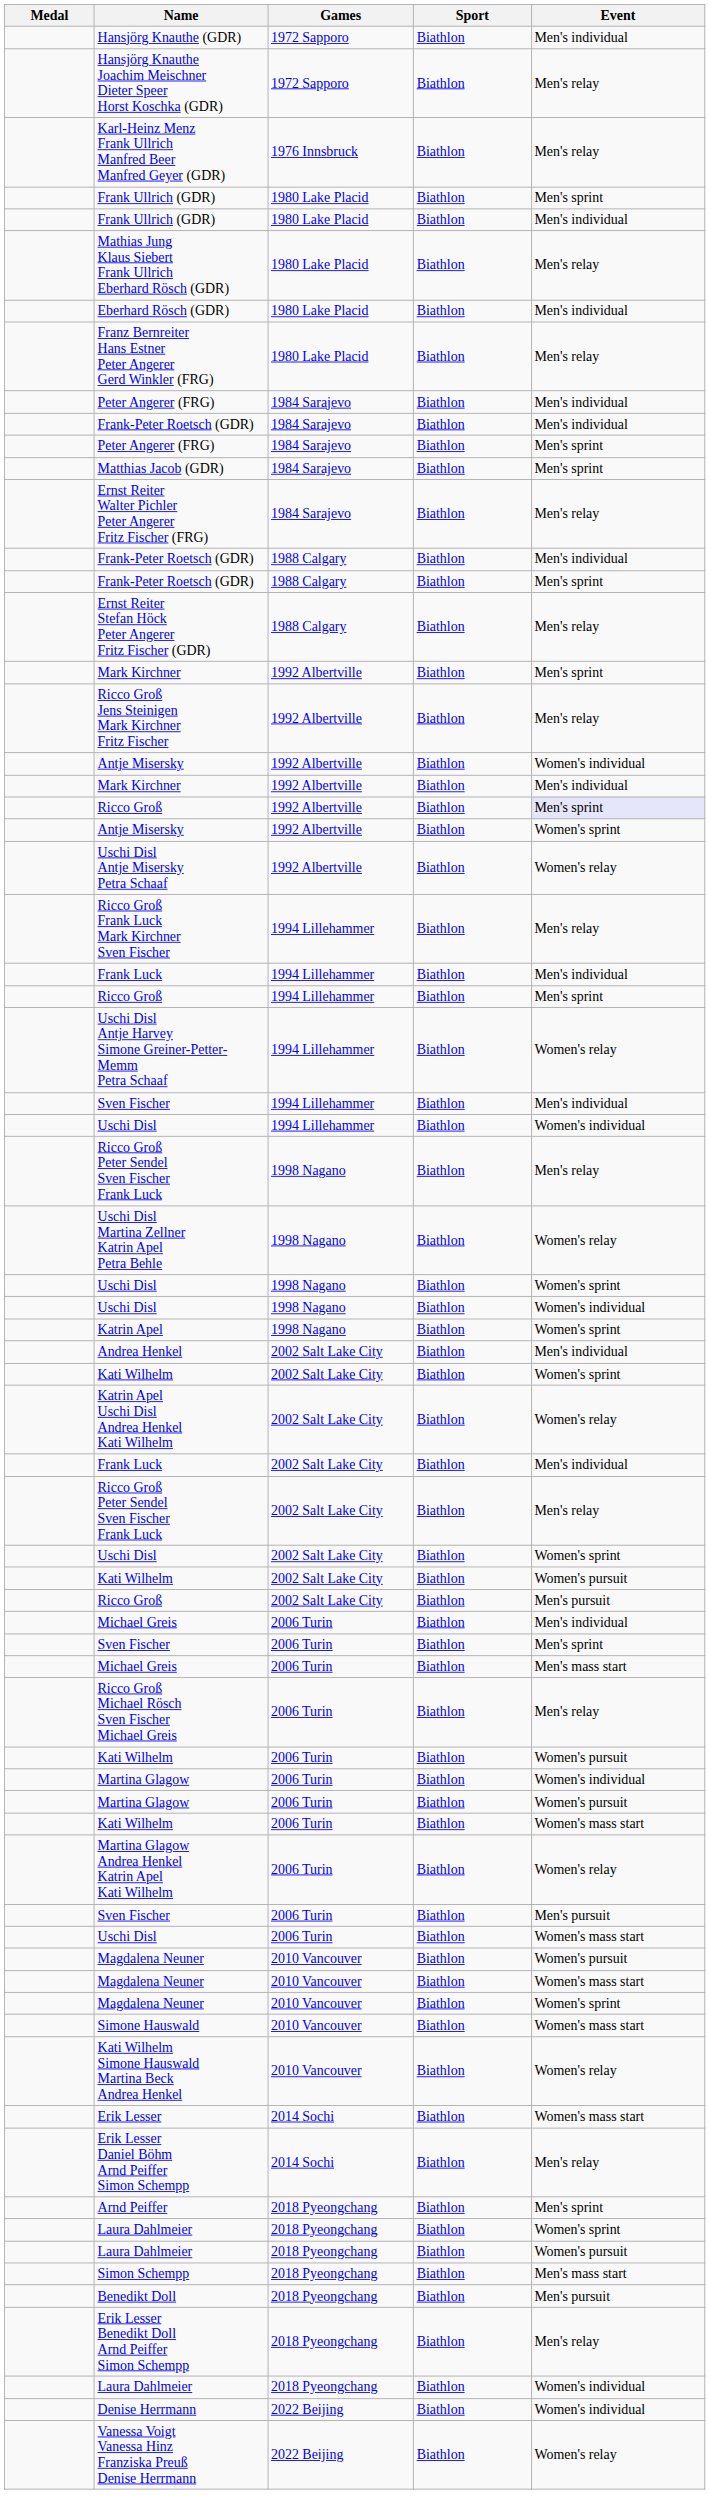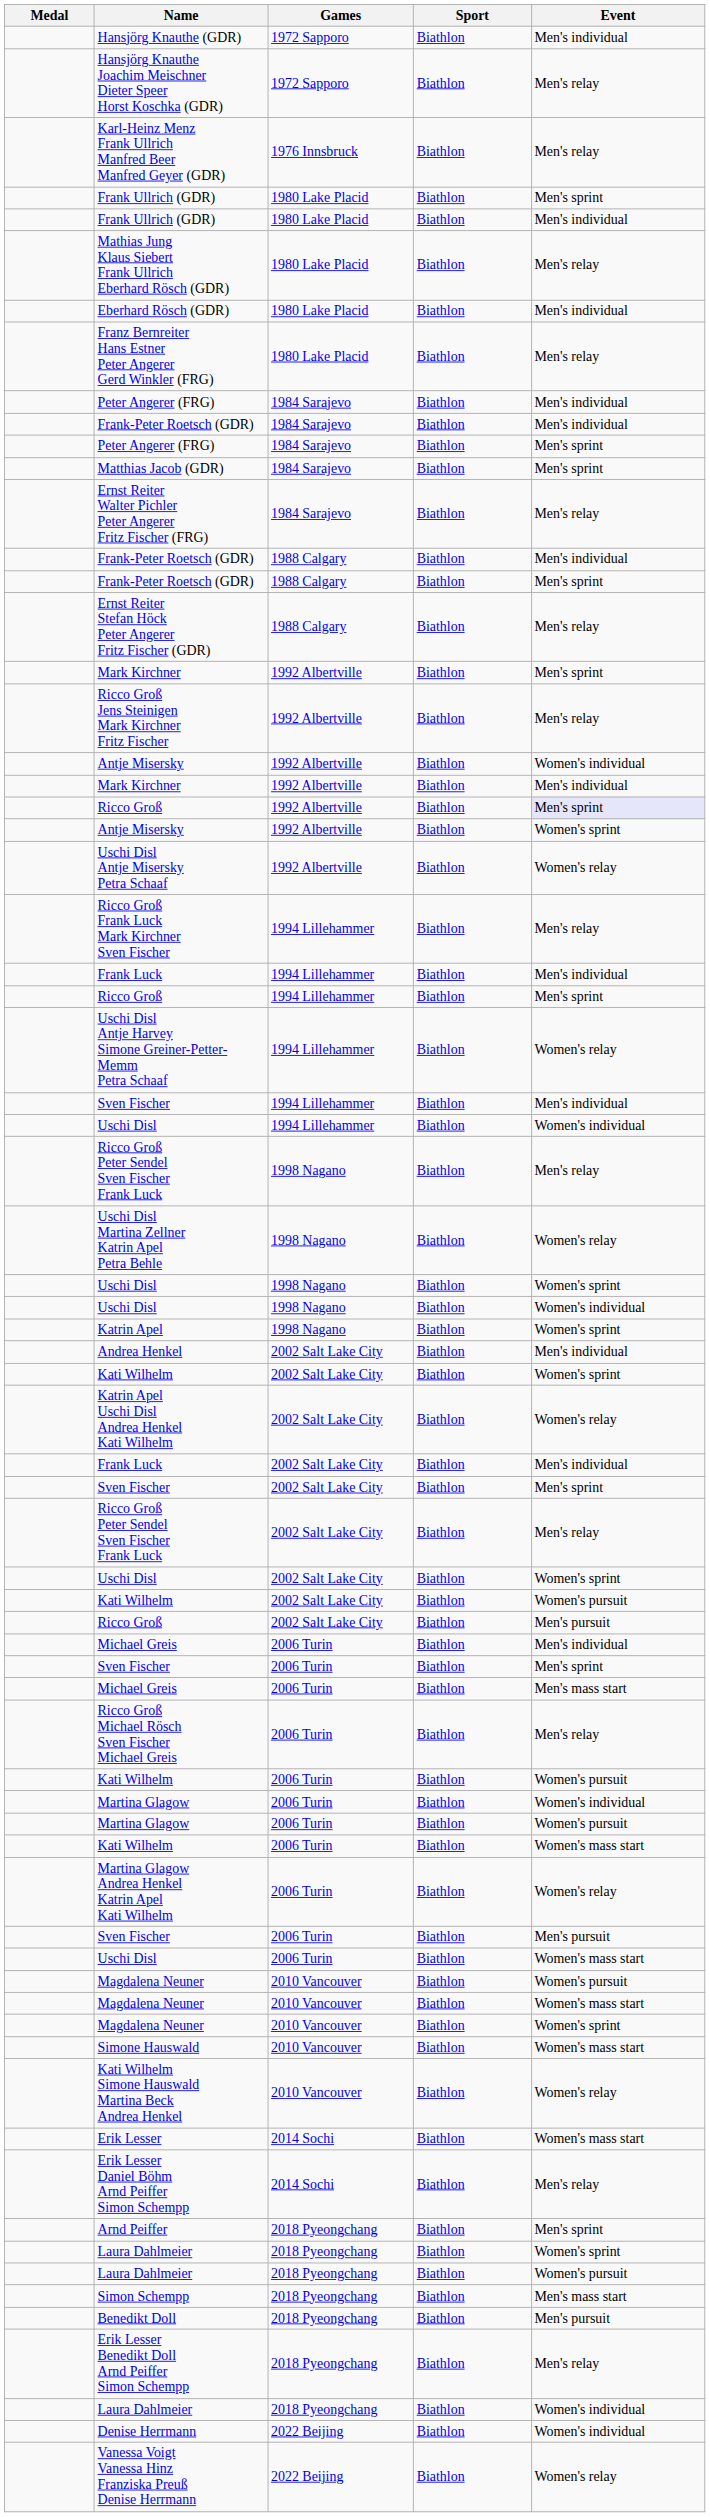 <table class="wikitable sortable">
 <tr>
 <th style="width:6em">Medal</th>
 <th style="width:12em">Name</th>
 <th style="width:10em">Games</th>
 <th style="width:8em">Sport</th>
 <th style="width:12em">Event</th>
 </tr>
 <tr>
 <td></td>
 <td><a href='#'>Hansjörg Knauthe</a> (GDR)</td>
 <td> <a href='#'>1972 Sapporo</a></td>
 <td> <a href='#'>Biathlon</a></td>
 <td>Men's individual</td>
 </tr>
 <tr>
 <td></td>
 <td><a href='#'>Hansjörg Knauthe</a><br><a href='#'>Joachim Meischner</a><br><a href='#'>Dieter Speer</a><br><a href='#'>Horst Koschka</a> (GDR)</td>
 <td> <a href='#'>1972 Sapporo</a></td>
 <td> <a href='#'>Biathlon</a></td>
 <td>Men's relay</td>
 </tr>
 <tr>
 <td></td>
 <td><a href='#'>Karl-Heinz Menz</a><br><a href='#'>Frank Ullrich</a><br><a href='#'>Manfred Beer</a><br><a href='#'>Manfred Geyer</a> (GDR)</td>
 <td> <a href='#'>1976 Innsbruck</a></td>
 <td> <a href='#'>Biathlon</a></td>
 <td>Men's relay</td>
 </tr>
 <tr>
 <td></td>
 <td><a href='#'>Frank Ullrich</a> (GDR)</td>
 <td> <a href='#'>1980 Lake Placid</a></td>
 <td> <a href='#'>Biathlon</a></td>
 <td>Men's sprint</td>
 </tr>
 <tr>
 <td></td>
 <td><a href='#'>Frank Ullrich</a> (GDR)</td>
 <td> <a href='#'>1980 Lake Placid</a></td>
 <td> <a href='#'>Biathlon</a></td>
 <td>Men's individual</td>
 </tr>
 <tr>
 <td></td>
 <td><a href='#'>Mathias Jung</a><br><a href='#'>Klaus Siebert</a><br><a href='#'>Frank Ullrich</a><br><a href='#'>Eberhard Rösch</a> (GDR)</td>
 <td> <a href='#'>1980 Lake Placid</a></td>
 <td> <a href='#'>Biathlon</a></td>
 <td>Men's relay</td>
 </tr>
 <tr>
 <td></td>
 <td><a href='#'>Eberhard Rösch</a> (GDR)</td>
 <td> <a href='#'>1980 Lake Placid</a></td>
 <td> <a href='#'>Biathlon</a></td>
 <td>Men's individual</td>
 </tr>
 <tr>
 <td></td>
 <td><a href='#'>Franz Bernreiter</a><br><a href='#'>Hans Estner</a><br><a href='#'>Peter Angerer</a><br><a href='#'>Gerd Winkler</a> (FRG)</td>
 <td> <a href='#'>1980 Lake Placid</a></td>
 <td> <a href='#'>Biathlon</a></td>
 <td>Men's relay</td>
 </tr>
 <tr>
 <td></td>
 <td><a href='#'>Peter Angerer</a> (FRG)</td>
 <td> <a href='#'>1984 Sarajevo</a></td>
 <td> <a href='#'>Biathlon</a></td>
 <td>Men's individual</td>
 </tr>
 <tr>
 <td></td>
 <td><a href='#'>Frank-Peter Roetsch</a>  (GDR)</td>
 <td> <a href='#'>1984 Sarajevo</a></td>
 <td> <a href='#'>Biathlon</a></td>
 <td>Men's individual</td>
 </tr>
 <tr>
 <td></td>
 <td><a href='#'>Peter Angerer</a> (FRG)</td>
 <td> <a href='#'>1984 Sarajevo</a></td>
 <td> <a href='#'>Biathlon</a></td>
 <td>Men's sprint</td>
 </tr>
 <tr>
 <td></td>
 <td><a href='#'>Matthias Jacob</a> (GDR)</td>
 <td> <a href='#'>1984 Sarajevo</a></td>
 <td> <a href='#'>Biathlon</a></td>
 <td>Men's sprint</td>
 </tr>
 <tr>
 <td></td>
 <td><a href='#'>Ernst Reiter</a><br><a href='#'>Walter Pichler</a><br><a href='#'>Peter Angerer</a><br><a href='#'>Fritz Fischer</a> (FRG)</td>
 <td> <a href='#'>1984 Sarajevo</a></td>
 <td> <a href='#'>Biathlon</a></td>
 <td>Men's relay</td>
 </tr>
 <tr>
 <td></td>
 <td><a href='#'>Frank-Peter Roetsch</a> (GDR)</td>
 <td> <a href='#'>1988 Calgary</a></td>
 <td> <a href='#'>Biathlon</a></td>
 <td>Men's individual</td>
 </tr>
 <tr>
 <td></td>
 <td><a href='#'>Frank-Peter Roetsch</a> (GDR)</td>
 <td> <a href='#'>1988 Calgary</a></td>
 <td> <a href='#'>Biathlon</a></td>
 <td>Men's sprint</td>
 </tr>
 <tr>
 <td></td>
 <td><a href='#'>Ernst Reiter</a><br><a href='#'>Stefan Höck</a><br><a href='#'>Peter Angerer</a><br><a href='#'>Fritz Fischer</a> (GDR)</td>
 <td> <a href='#'>1988 Calgary</a></td>
 <td> <a href='#'>Biathlon</a></td>
 <td>Men's relay</td>
 </tr>
 <tr>
 <td></td>
 <td><a href='#'>Mark Kirchner</a></td>
 <td> <a href='#'>1992 Albertville</a></td>
 <td> <a href='#'>Biathlon</a></td>
 <td>Men's sprint</td>
 </tr>
 <tr>
 <td></td>
 <td><a href='#'>Ricco Groß</a><br><a href='#'>Jens Steinigen</a><br><a href='#'>Mark Kirchner</a><br><a href='#'>Fritz Fischer</a></td>
 <td> <a href='#'>1992 Albertville</a></td>
 <td> <a href='#'>Biathlon</a></td>
 <td>Men's relay</td>
 </tr>
 <tr>
 <td></td>
 <td><a href='#'>Antje Misersky</a></td>
 <td> <a href='#'>1992 Albertville</a></td>
 <td> <a href='#'>Biathlon</a></td>
 <td>Women's individual</td>
 </tr>
 <tr>
 <td></td>
 <td><a href='#'>Mark Kirchner</a></td>
 <td> <a href='#'>1992 Albertville</a></td>
 <td> <a href='#'>Biathlon</a></td>
 <td>Men's individual</td>
 </tr>
 <tr>
 <td></td>
 <td><a href='#'>Ricco Groß</a></td>
 <td> <a href='#'>1992 Albertville</a></td>
 <td> <a href='#'>Biathlon</a></td>
 <td style="background: lavender;">Men's sprint</td>
 </tr>
 <tr>
 <td></td>
 <td><a href='#'>Antje Misersky</a></td>
 <td> <a href='#'>1992 Albertville</a></td>
 <td> <a href='#'>Biathlon</a></td>
 <td>Women's sprint</td>
 </tr>
 <tr>
 <td></td>
 <td><a href='#'>Uschi Disl</a><br><a href='#'>Antje Misersky</a><br><a href='#'>Petra Schaaf</a></td>
 <td> <a href='#'>1992 Albertville</a></td>
 <td> <a href='#'>Biathlon</a></td>
 <td>Women's relay</td>
 </tr>
 <tr>
 <td></td>
 <td><a href='#'>Ricco Groß</a><br><a href='#'>Frank Luck</a><br><a href='#'>Mark Kirchner</a><br><a href='#'>Sven Fischer</a></td>
 <td> <a href='#'>1994 Lillehammer</a></td>
 <td> <a href='#'>Biathlon</a></td>
 <td>Men's relay</td>
 </tr>
 <tr>
 <td></td>
 <td><a href='#'>Frank Luck</a></td>
 <td> <a href='#'>1994 Lillehammer</a></td>
 <td> <a href='#'>Biathlon</a></td>
 <td>Men's individual</td>
 </tr>
 <tr>
 <td></td>
 <td><a href='#'>Ricco Groß</a></td>
 <td> <a href='#'>1994 Lillehammer</a></td>
 <td> <a href='#'>Biathlon</a></td>
 <td>Men's sprint</td>
 </tr>
 <tr>
 <td></td>
 <td><a href='#'>Uschi Disl</a><br><a href='#'>Antje Harvey</a><br><a href='#'>Simone Greiner-Petter-Memm</a><br><a href='#'>Petra Schaaf</a></td>
 <td> <a href='#'>1994 Lillehammer</a></td>
 <td> <a href='#'>Biathlon</a></td>
 <td>Women's relay</td>
 </tr>
 <tr>
 <td></td>
 <td><a href='#'>Sven Fischer</a></td>
 <td> <a href='#'>1994 Lillehammer</a></td>
 <td> <a href='#'>Biathlon</a></td>
 <td>Men's individual</td>
 </tr>
 <tr>
 <td></td>
 <td><a href='#'>Uschi Disl</a></td>
 <td> <a href='#'>1994 Lillehammer</a></td>
 <td> <a href='#'>Biathlon</a></td>
 <td>Women's individual</td>
 </tr>
 <tr>
 <td></td>
 <td><a href='#'>Ricco Groß</a><br><a href='#'>Peter Sendel</a><br><a href='#'>Sven Fischer</a><br><a href='#'>Frank Luck</a></td>
 <td> <a href='#'>1998 Nagano</a></td>
 <td> <a href='#'>Biathlon</a></td>
 <td>Men's relay</td>
 </tr>
 <tr>
 <td></td>
 <td><a href='#'>Uschi Disl</a><br><a href='#'>Martina Zellner</a><br><a href='#'>Katrin Apel</a><br><a href='#'>Petra Behle</a></td>
 <td> <a href='#'>1998 Nagano</a></td>
 <td> <a href='#'>Biathlon</a></td>
 <td>Women's relay</td>
 </tr>
 <tr>
 <td></td>
 <td><a href='#'>Uschi Disl</a></td>
 <td> <a href='#'>1998 Nagano</a></td>
 <td> <a href='#'>Biathlon</a></td>
 <td>Women's sprint</td>
 </tr>
 <tr>
 <td></td>
 <td><a href='#'>Uschi Disl</a></td>
 <td> <a href='#'>1998 Nagano</a></td>
 <td> <a href='#'>Biathlon</a></td>
 <td>Women's individual</td>
 </tr>
 <tr>
 <td></td>
 <td><a href='#'>Katrin Apel</a></td>
 <td> <a href='#'>1998 Nagano</a></td>
 <td> <a href='#'>Biathlon</a></td>
 <td>Women's sprint</td>
 </tr>
 <tr>
 <td></td>
 <td><a href='#'>Andrea Henkel</a></td>
 <td> <a href='#'>2002 Salt Lake City</a></td>
 <td> <a href='#'>Biathlon</a></td>
 <td>Men's individual</td>
 </tr>
 <tr>
 <td></td>
 <td><a href='#'>Kati Wilhelm</a></td>
 <td> <a href='#'>2002 Salt Lake City</a></td>
 <td> <a href='#'>Biathlon</a></td>
 <td>Women's sprint</td>
 </tr>
 <tr>
 <td></td>
 <td><a href='#'>Katrin Apel</a><br><a href='#'>Uschi Disl</a><br><a href='#'>Andrea Henkel</a><br><a href='#'>Kati Wilhelm</a></td>
 <td> <a href='#'>2002 Salt Lake City</a></td>
 <td> <a href='#'>Biathlon</a></td>
 <td>Women's relay</td>
 </tr>
 <tr>
 <td></td>
 <td><a href='#'>Frank Luck</a></td>
 <td> <a href='#'>2002 Salt Lake City</a></td>
 <td> <a href='#'>Biathlon</a></td>
 <td>Men's individual</td>
 </tr>
 <tr>
 <td></td>
+<td><a href='#'>Sven Fischer</a></td>
+<td> <a href='#'>2002 Salt Lake City</a></td>
+<td> <a href='#'>Biathlon</a></td>
+<td>Men's sprint</td>
+</tr>
+<tr>
+<td></td>
 <td><a href='#'>Ricco Groß</a><br><a href='#'>Peter Sendel</a><br><a href='#'>Sven Fischer</a><br><a href='#'>Frank Luck</a></td>
 <td> <a href='#'>2002 Salt Lake City</a></td>
 <td> <a href='#'>Biathlon</a></td>
 <td>Men's relay</td>
 </tr>
 <tr>
 <td></td>
 <td><a href='#'>Uschi Disl</a></td>
 <td> <a href='#'>2002 Salt Lake City</a></td>
 <td> <a href='#'>Biathlon</a></td>
 <td>Women's sprint</td>
 </tr>
 <tr>
 <td></td>
 <td><a href='#'>Kati Wilhelm</a></td>
 <td> <a href='#'>2002 Salt Lake City</a></td>
 <td> <a href='#'>Biathlon</a></td>
 <td>Women's pursuit</td>
 </tr>
 <tr>
 <td></td>
 <td><a href='#'>Ricco Groß</a></td>
 <td> <a href='#'>2002 Salt Lake City</a></td>
 <td> <a href='#'>Biathlon</a></td>
 <td>Men's pursuit</td>
 </tr>
 <tr>
 <td></td>
 <td><a href='#'>Michael Greis</a></td>
 <td> <a href='#'>2006 Turin</a></td>
 <td> <a href='#'>Biathlon</a></td>
 <td>Men's individual</td>
 </tr>
 <tr>
 <td></td>
 <td><a href='#'>Sven Fischer</a></td>
 <td> <a href='#'>2006 Turin</a></td>
 <td> <a href='#'>Biathlon</a></td>
 <td>Men's sprint</td>
 </tr>
 <tr>
 <td></td>
 <td><a href='#'>Michael Greis</a></td>
 <td> <a href='#'>2006 Turin</a></td>
 <td> <a href='#'>Biathlon</a></td>
 <td>Men's mass start</td>
 </tr>
 <tr>
 <td></td>
 <td><a href='#'>Ricco Groß</a><br><a href='#'>Michael Rösch</a><br><a href='#'>Sven Fischer</a><br><a href='#'>Michael Greis</a></td>
 <td> <a href='#'>2006 Turin</a></td>
 <td> <a href='#'>Biathlon</a></td>
 <td>Men's relay</td>
 </tr>
 <tr>
 <td></td>
 <td><a href='#'>Kati Wilhelm</a></td>
 <td> <a href='#'>2006 Turin</a></td>
 <td> <a href='#'>Biathlon</a></td>
 <td>Women's pursuit</td>
 </tr>
 <tr>
 <td></td>
 <td><a href='#'>Martina Glagow</a></td>
 <td> <a href='#'>2006 Turin</a></td>
 <td> <a href='#'>Biathlon</a></td>
 <td>Women's individual</td>
 </tr>
 <tr>
 <td></td>
 <td><a href='#'>Martina Glagow</a></td>
 <td> <a href='#'>2006 Turin</a></td>
 <td> <a href='#'>Biathlon</a></td>
 <td>Women's pursuit</td>
 </tr>
 <tr>
 <td></td>
 <td><a href='#'>Kati Wilhelm</a></td>
 <td> <a href='#'>2006 Turin</a></td>
 <td> <a href='#'>Biathlon</a></td>
 <td>Women's mass start</td>
 </tr>
 <tr>
 <td></td>
 <td><a href='#'>Martina Glagow</a><br><a href='#'>Andrea Henkel</a><br><a href='#'>Katrin Apel</a><br><a href='#'>Kati Wilhelm</a></td>
 <td> <a href='#'>2006 Turin</a></td>
 <td> <a href='#'>Biathlon</a></td>
 <td>Women's relay</td>
 </tr>
 <tr>
 <td></td>
 <td><a href='#'>Sven Fischer</a></td>
 <td> <a href='#'>2006 Turin</a></td>
 <td> <a href='#'>Biathlon</a></td>
 <td>Men's pursuit</td>
 </tr>
 <tr>
 <td></td>
 <td><a href='#'>Uschi Disl</a></td>
 <td> <a href='#'>2006 Turin</a></td>
 <td> <a href='#'>Biathlon</a></td>
 <td>Women's mass start</td>
 </tr>
 <tr>
 <td></td>
 <td><a href='#'>Magdalena Neuner</a></td>
 <td> <a href='#'>2010 Vancouver</a></td>
 <td> <a href='#'>Biathlon</a></td>
 <td>Women's pursuit</td>
 </tr>
 <tr>
 <td></td>
 <td><a href='#'>Magdalena Neuner</a></td>
 <td> <a href='#'>2010 Vancouver</a></td>
 <td> <a href='#'>Biathlon</a></td>
 <td>Women's mass start</td>
 </tr>
 <tr>
 <td></td>
 <td><a href='#'>Magdalena Neuner</a></td>
 <td> <a href='#'>2010 Vancouver</a></td>
 <td> <a href='#'>Biathlon</a></td>
 <td>Women's sprint</td>
 </tr>
 <tr>
 <td></td>
 <td><a href='#'>Simone Hauswald</a></td>
 <td> <a href='#'>2010 Vancouver</a></td>
 <td> <a href='#'>Biathlon</a></td>
 <td>Women's mass start</td>
 </tr>
 <tr>
 <td></td>
 <td><a href='#'>Kati Wilhelm</a><br><a href='#'>Simone Hauswald</a><br><a href='#'>Martina Beck</a><br><a href='#'>Andrea Henkel</a></td>
 <td> <a href='#'>2010 Vancouver</a></td>
 <td> <a href='#'>Biathlon</a></td>
 <td>Women's relay</td>
 </tr>
 <tr>
 <td></td>
 <td><a href='#'>Erik Lesser</a></td>
 <td> <a href='#'>2014 Sochi</a></td>
 <td> <a href='#'>Biathlon</a></td>
 <td>Women's mass start</td>
 </tr>
 <tr>
 <td></td>
 <td><a href='#'>Erik Lesser</a><br><a href='#'>Daniel Böhm</a><br><a href='#'>Arnd Peiffer</a><br><a href='#'>Simon Schempp</a></td>
 <td> <a href='#'>2014 Sochi</a></td>
 <td> <a href='#'>Biathlon</a></td>
 <td>Men's relay</td>
 </tr>
 <tr>
 <td></td>
 <td><a href='#'>Arnd Peiffer</a></td>
 <td> <a href='#'>2018 Pyeongchang</a></td>
 <td> <a href='#'>Biathlon</a></td>
 <td>Men's sprint</td>
 </tr>
 <tr>
 <td></td>
 <td><a href='#'>Laura Dahlmeier</a></td>
 <td> <a href='#'>2018 Pyeongchang</a></td>
 <td> <a href='#'>Biathlon</a></td>
 <td>Women's sprint</td>
 </tr>
 <tr>
 <td></td>
 <td><a href='#'>Laura Dahlmeier</a></td>
 <td> <a href='#'>2018 Pyeongchang</a></td>
 <td> <a href='#'>Biathlon</a></td>
 <td>Women's pursuit</td>
 </tr>
 <tr>
 <td></td>
 <td><a href='#'>Simon Schempp</a></td>
 <td> <a href='#'>2018 Pyeongchang</a></td>
 <td> <a href='#'>Biathlon</a></td>
 <td>Men's mass start</td>
 </tr>
 <tr>
 <td></td>
 <td><a href='#'>Benedikt Doll</a></td>
 <td> <a href='#'>2018 Pyeongchang</a></td>
 <td> <a href='#'>Biathlon</a></td>
 <td>Men's pursuit</td>
 </tr>
 <tr>
 <td></td>
 <td><a href='#'>Erik Lesser</a><br><a href='#'>Benedikt Doll</a><br><a href='#'>Arnd Peiffer</a><br><a href='#'>Simon Schempp</a></td>
 <td> <a href='#'>2018 Pyeongchang</a></td>
 <td> <a href='#'>Biathlon</a></td>
 <td>Men's relay</td>
 </tr>
 <tr>
 <td></td>
 <td><a href='#'>Laura Dahlmeier</a></td>
 <td> <a href='#'>2018 Pyeongchang</a></td>
 <td> <a href='#'>Biathlon</a></td>
 <td>Women's individual</td>
 </tr>
 <tr>
 <td></td>
 <td><a href='#'>Denise Herrmann</a></td>
 <td> <a href='#'>2022 Beijing</a></td>
 <td> <a href='#'>Biathlon</a></td>
 <td>Women's individual</td>
 </tr>
 <tr>
 <td></td>
 <td><a href='#'>Vanessa Voigt</a><br><a href='#'>Vanessa Hinz</a><br><a href='#'>Franziska Preuß</a><br><a href='#'>Denise Herrmann</a></td>
 <td> <a href='#'>2022 Beijing</a></td>
 <td> <a href='#'>Biathlon</a></td>
 <td>Women's relay</td>
 </tr>
 </table>
